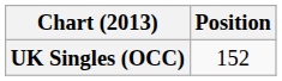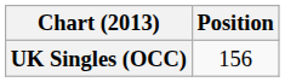 <table class="wikitable plainrowheaders" style="text-align:center;">
 <tr>
 <th scope="col">Chart (2013)</th>
 <th scope="col">Position</th>
 </tr>
 <tr>
 <th scope="row">UK Singles (OCC)</th>
-<td>152</td>
+<td>156</td>
 </tr>
 </table>
